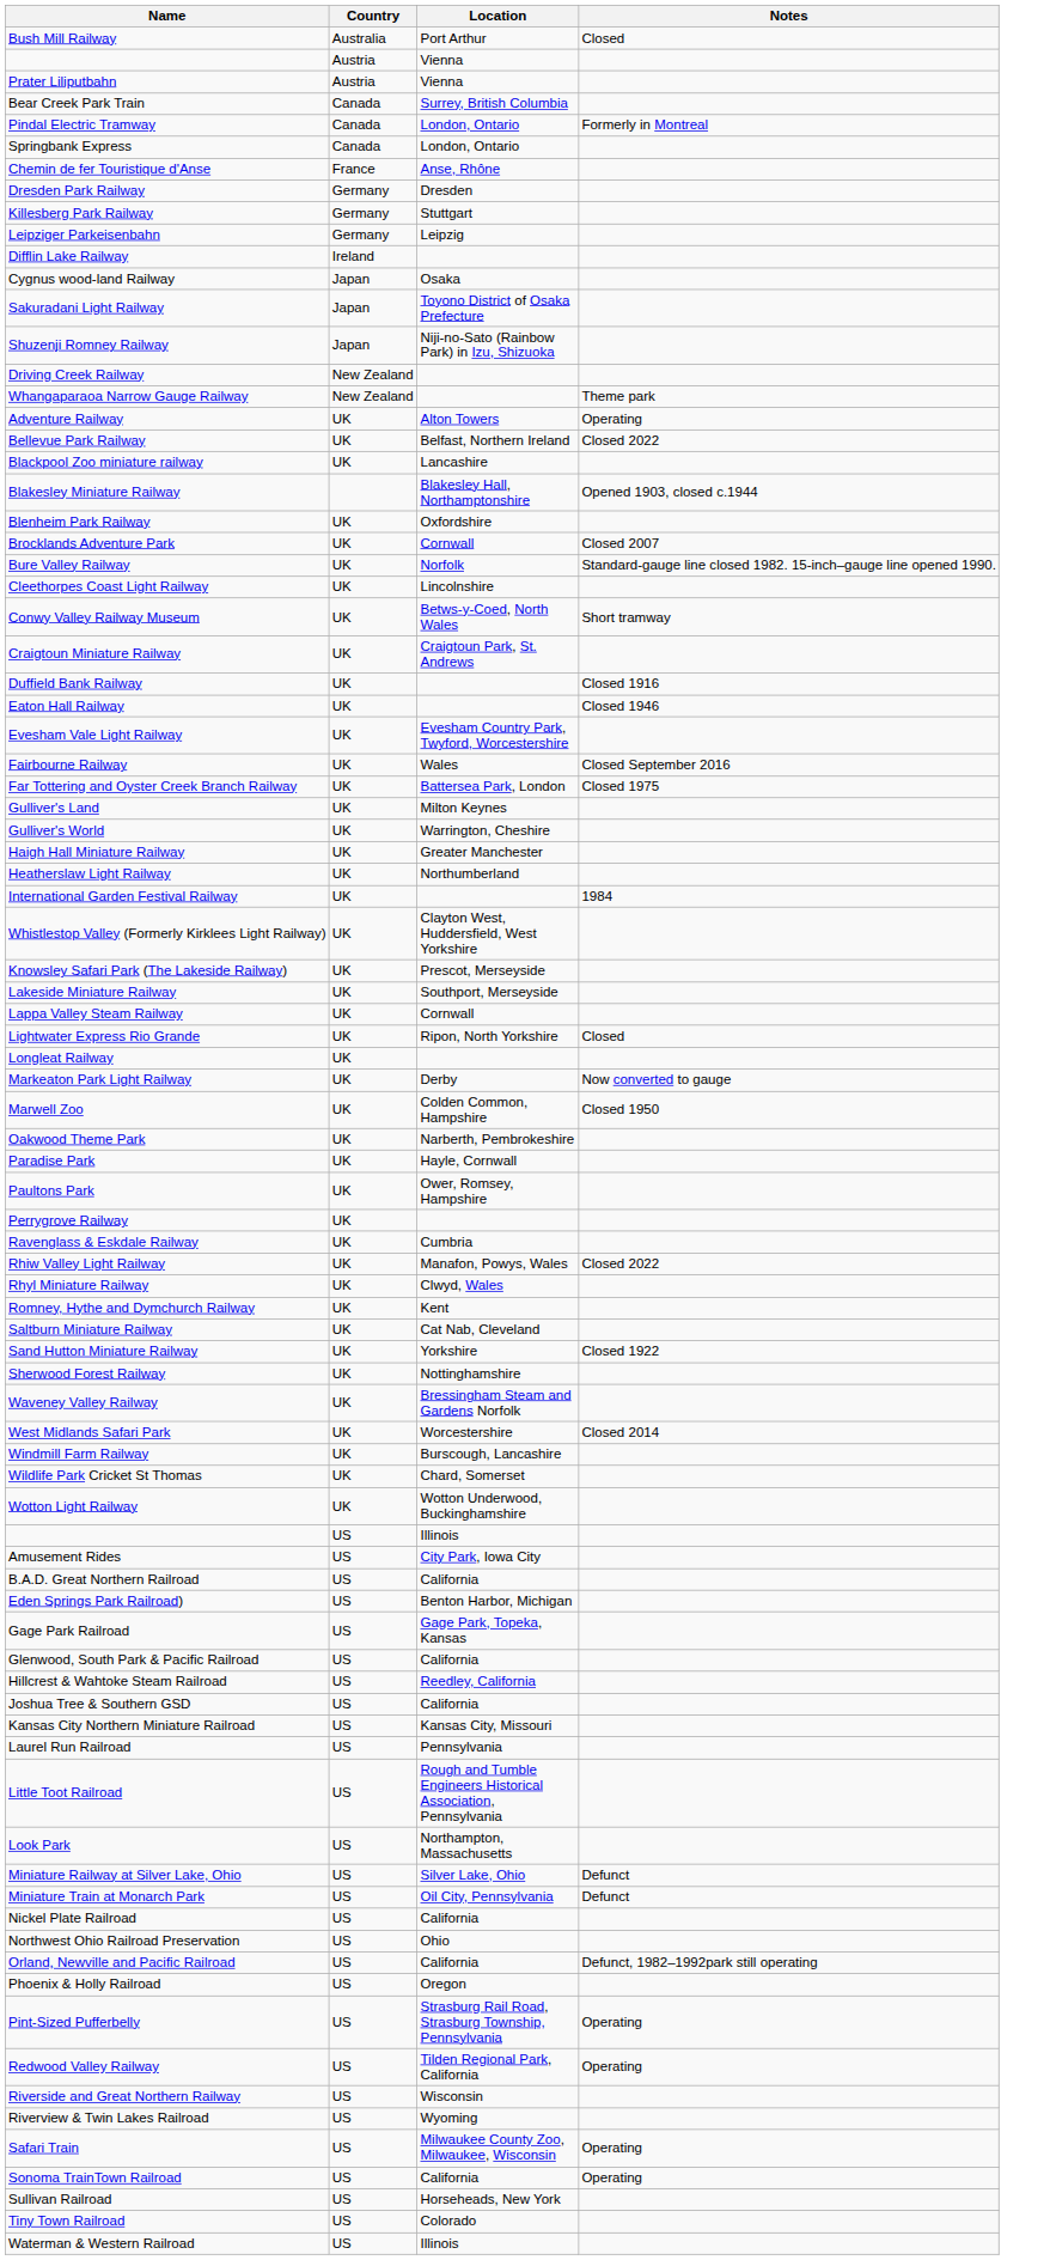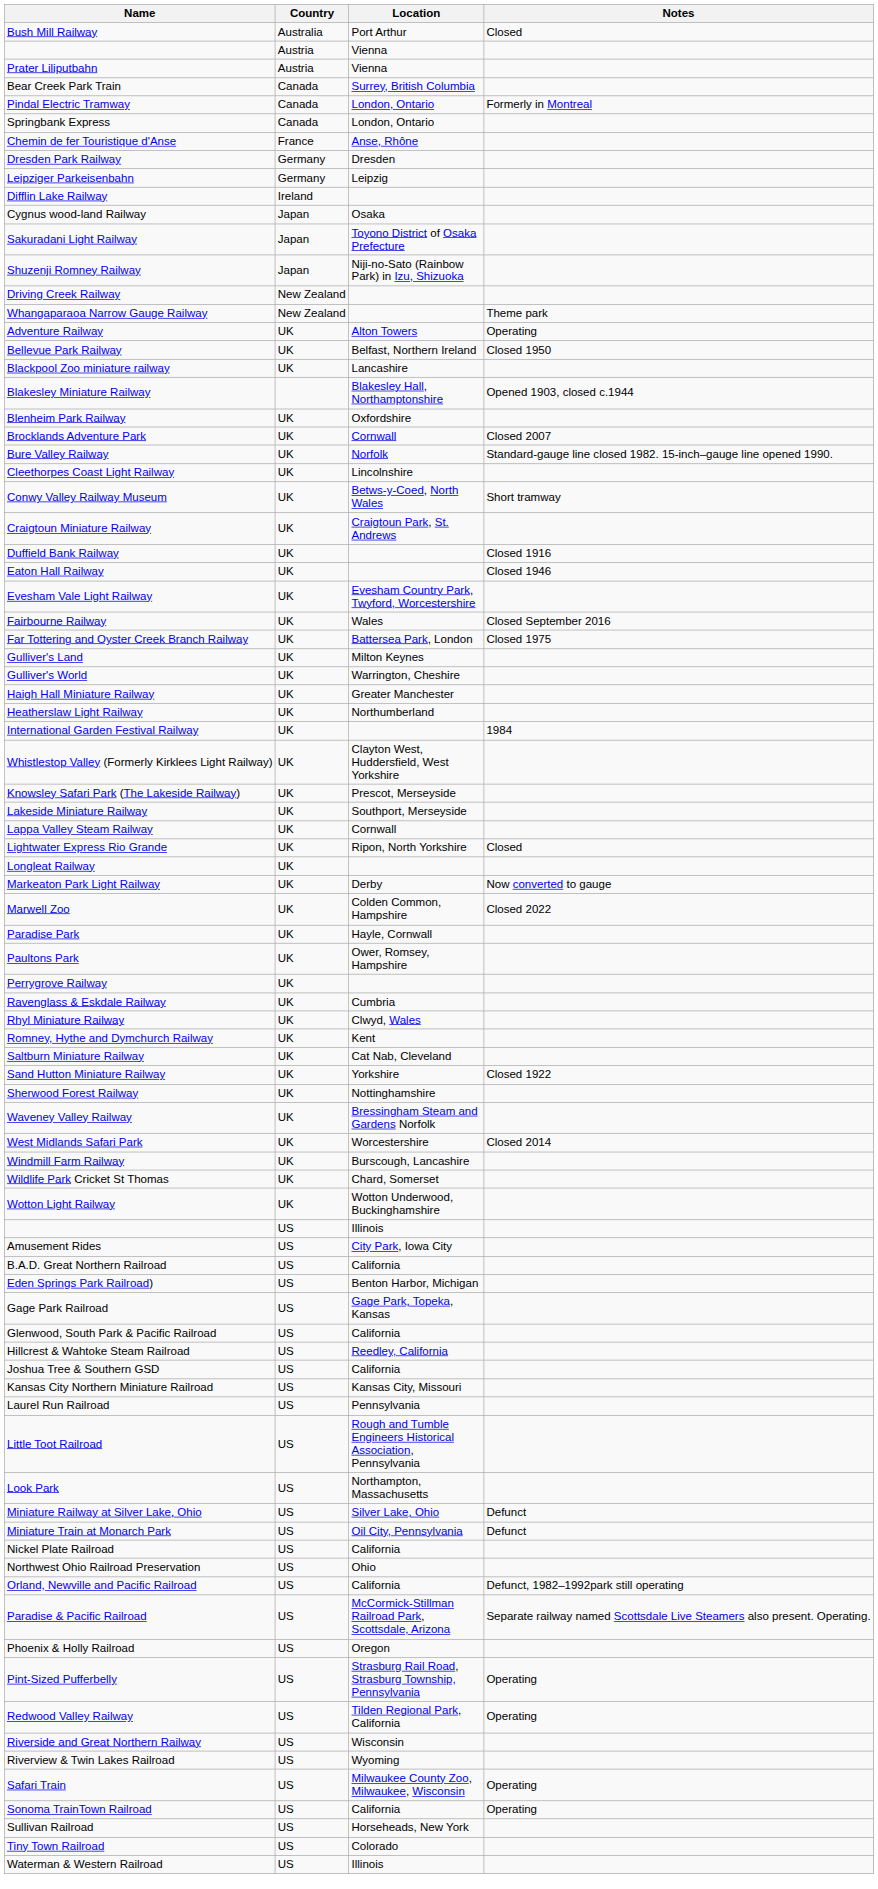 <table class="wikitable sortable">
 <tr>
 <th>Name</th>
 <th width="95">Country</th>
 <th width="180">Location</th>
 <th class="unsortable">Notes</th>
 </tr>
 <tr>
 <td><a href='#'>Bush Mill Railway</a></td>
 <td> Australia</td>
 <td>Port Arthur</td>
 <td>Closed</td>
 </tr>
 <tr>
 <td></td>
 <td> Austria</td>
 <td>Vienna</td>
 <td></td>
 </tr>
 <tr>
 <td><a href='#'>Prater Liliputbahn</a></td>
 <td> Austria</td>
 <td>Vienna</td>
 <td></td>
 </tr>
 <tr>
 <td>Bear Creek Park Train</td>
 <td> Canada</td>
 <td><a href='#'>Surrey, British Columbia</a></td>
 <td></td>
 </tr>
 <tr>
 <td><a href='#'>Pindal Electric Tramway</a></td>
 <td> Canada</td>
 <td><a href='#'>London, Ontario</a></td>
 <td>Formerly in <a href='#'>Montreal</a></td>
 </tr>
 <tr>
 <td>Springbank Express</td>
 <td> Canada</td>
 <td>London, Ontario</td>
 <td></td>
 </tr>
 <tr>
 <td><a href='#'>Chemin de fer Touristique d'Anse</a></td>
 <td> France</td>
 <td><a href='#'>Anse, Rhône</a></td>
 <td></td>
 </tr>
 <tr>
 <td><a href='#'>Dresden Park Railway</a></td>
 <td> Germany</td>
 <td>Dresden</td>
 <td></td>
 </tr>
 <tr>
-<td><a href='#'>Killesberg Park Railway</a></td>
-<td> Germany</td>
-<td>Stuttgart</td>
-<td></td>
-</tr>
-<tr>
 <td><a href='#'>Leipziger Parkeisenbahn</a></td>
 <td> Germany</td>
 <td>Leipzig</td>
 <td></td>
 </tr>
 <tr>
 <td><a href='#'>Difflin Lake Railway</a></td>
 <td> Ireland</td>
 <td></td>
 <td></td>
 </tr>
 <tr>
 <td>Cygnus wood-land Railway</td>
 <td> Japan</td>
 <td>Osaka</td>
 <td></td>
 </tr>
 <tr>
 <td><a href='#'>Sakuradani Light Railway</a></td>
 <td> Japan</td>
 <td><a href='#'>Toyono District</a> of <a href='#'>Osaka Prefecture</a></td>
 <td></td>
 </tr>
 <tr>
 <td><a href='#'>Shuzenji Romney Railway</a></td>
 <td> Japan</td>
 <td>Niji-no-Sato (Rainbow Park) in <a href='#'>Izu, Shizuoka</a></td>
 <td></td>
 </tr>
 <tr>
 <td><a href='#'>Driving Creek Railway</a></td>
 <td> New Zealand</td>
 <td></td>
 <td></td>
 </tr>
 <tr>
 <td><a href='#'>Whangaparaoa Narrow Gauge Railway</a></td>
 <td> New Zealand</td>
 <td></td>
 <td>Theme park</td>
 </tr>
 <tr>
 <td><a href='#'>Adventure Railway</a></td>
 <td> UK</td>
 <td><a href='#'>Alton Towers</a></td>
 <td>Operating</td>
 </tr>
 <tr>
 <td><a href='#'>Bellevue Park Railway</a></td>
 <td> UK</td>
 <td>Belfast, Northern Ireland</td>
-<td>Closed 2022</td>
+<td>Closed 1950</td>
 </tr>
 <tr>
 <td><a href='#'>Blackpool Zoo miniature railway</a></td>
 <td> UK</td>
 <td>Lancashire</td>
 <td></td>
 </tr>
 <tr>
 <td><a href='#'>Blakesley Miniature Railway</a></td>
 <td></td>
 <td><a href='#'>Blakesley Hall</a>, <a href='#'>Northamptonshire</a></td>
 <td>Opened 1903, closed c.1944</td>
 </tr>
 <tr>
 <td><a href='#'>Blenheim Park Railway</a></td>
 <td> UK</td>
 <td>Oxfordshire</td>
 <td></td>
 </tr>
 <tr>
 <td><a href='#'>Brocklands Adventure Park</a></td>
 <td> UK</td>
 <td><a href='#'>Cornwall</a></td>
 <td>Closed 2007</td>
 </tr>
 <tr>
 <td><a href='#'>Bure Valley Railway</a></td>
 <td> UK</td>
 <td><a href='#'>Norfolk</a></td>
 <td>Standard-gauge line closed 1982. 15-inch–gauge line opened 1990.</td>
 </tr>
 <tr>
 <td><a href='#'>Cleethorpes Coast Light Railway</a></td>
 <td> UK</td>
 <td>Lincolnshire</td>
 <td></td>
 </tr>
 <tr>
 <td><a href='#'>Conwy Valley Railway Museum</a></td>
 <td> UK</td>
 <td><a href='#'>Betws-y-Coed</a>, <a href='#'>North Wales</a></td>
 <td>Short tramway</td>
 </tr>
 <tr>
 <td><a href='#'>Craigtoun Miniature Railway</a></td>
 <td> UK</td>
 <td><a href='#'>Craigtoun Park</a>, <a href='#'>St. Andrews</a></td>
 <td></td>
 </tr>
 <tr>
 <td><a href='#'>Duffield Bank Railway</a></td>
 <td> UK</td>
 <td></td>
 <td>Closed 1916</td>
 </tr>
 <tr>
 <td><a href='#'>Eaton Hall Railway</a></td>
 <td> UK</td>
 <td></td>
 <td>Closed 1946</td>
 </tr>
 <tr>
 <td><a href='#'>Evesham Vale Light Railway</a></td>
 <td> UK</td>
 <td><a href='#'>Evesham Country Park</a>, <a href='#'>Twyford, Worcestershire</a></td>
 <td></td>
 </tr>
 <tr>
 <td><a href='#'>Fairbourne Railway</a></td>
 <td> UK</td>
 <td>Wales</td>
 <td>Closed September 2016</td>
 </tr>
 <tr>
 <td><a href='#'>Far Tottering and Oyster Creek Branch Railway</a></td>
 <td> UK</td>
 <td><a href='#'>Battersea Park</a>, London</td>
 <td>Closed 1975</td>
 </tr>
 <tr>
 <td><a href='#'>Gulliver's Land</a></td>
 <td> UK</td>
 <td>Milton Keynes</td>
 <td></td>
 </tr>
 <tr>
 <td><a href='#'>Gulliver's World</a></td>
 <td> UK</td>
 <td>Warrington, Cheshire</td>
 <td></td>
 </tr>
 <tr>
 <td><a href='#'>Haigh Hall Miniature Railway</a></td>
 <td> UK</td>
 <td>Greater Manchester</td>
 <td></td>
 </tr>
 <tr>
 <td><a href='#'>Heatherslaw Light Railway</a></td>
 <td> UK</td>
 <td>Northumberland</td>
 <td></td>
 </tr>
 <tr>
 <td><a href='#'>International Garden Festival Railway</a></td>
 <td> UK</td>
 <td></td>
 <td>1984</td>
 </tr>
 <tr>
 <td><a href='#'>Whistlestop Valley</a> (Formerly Kirklees Light Railway)</td>
 <td> UK</td>
 <td>Clayton West, Huddersfield, West Yorkshire</td>
 <td></td>
 </tr>
 <tr>
 <td><a href='#'>Knowsley Safari Park</a> (<a href='#'>The Lakeside Railway</a>)</td>
 <td> UK</td>
 <td>Prescot, Merseyside</td>
 <td></td>
 </tr>
 <tr>
 <td><a href='#'>Lakeside Miniature Railway</a></td>
 <td> UK</td>
 <td>Southport, Merseyside</td>
 <td></td>
 </tr>
 <tr>
 <td><a href='#'>Lappa Valley Steam Railway</a></td>
 <td> UK</td>
 <td>Cornwall</td>
 <td></td>
 </tr>
 <tr>
 <td><a href='#'>Lightwater Express Rio Grande</a></td>
 <td> UK</td>
 <td>Ripon, North Yorkshire</td>
 <td>Closed</td>
 </tr>
 <tr>
 <td><a href='#'>Longleat Railway</a></td>
 <td> UK</td>
 <td></td>
 <td></td>
 </tr>
 <tr>
 <td><a href='#'>Markeaton Park Light Railway</a></td>
 <td> UK</td>
 <td>Derby</td>
 <td>Now <a href='#'>converted</a> to  gauge</td>
 </tr>
 <tr>
 <td><a href='#'>Marwell Zoo</a></td>
 <td> UK</td>
 <td>Colden Common, Hampshire</td>
-<td>Closed 1950</td>
-</tr>
-<tr>
-<td><a href='#'>Oakwood Theme Park</a></td>
-<td> UK</td>
-<td>Narberth, Pembrokeshire</td>
-<td></td>
+<td>Closed 2022</td>
 </tr>
 <tr>
 <td><a href='#'>Paradise Park</a></td>
 <td> UK</td>
 <td>Hayle, Cornwall</td>
 <td></td>
 </tr>
 <tr>
 <td><a href='#'>Paultons Park</a></td>
 <td> UK</td>
 <td>Ower, Romsey, Hampshire</td>
 <td></td>
 </tr>
 <tr>
 <td><a href='#'>Perrygrove Railway</a></td>
 <td> UK</td>
 <td></td>
 <td></td>
 </tr>
 <tr>
 <td><a href='#'>Ravenglass & Eskdale Railway</a></td>
 <td> UK</td>
 <td>Cumbria</td>
 <td></td>
-</tr>
-<tr>
-<td><a href='#'>Rhiw Valley Light Railway</a></td>
-<td> UK</td>
-<td>Manafon, Powys, Wales</td>
-<td>Closed 2022</td>
 </tr>
 <tr>
 <td><a href='#'>Rhyl Miniature Railway</a></td>
 <td> UK</td>
 <td>Clwyd, <a href='#'>Wales</a></td>
 <td></td>
 </tr>
 <tr>
 <td><a href='#'>Romney, Hythe and Dymchurch Railway</a></td>
 <td> UK</td>
 <td>Kent</td>
 <td></td>
 </tr>
 <tr>
 <td><a href='#'>Saltburn Miniature Railway</a></td>
 <td> UK</td>
 <td>Cat Nab, Cleveland</td>
 <td></td>
 </tr>
 <tr>
 <td><a href='#'>Sand Hutton Miniature Railway</a></td>
 <td> UK</td>
 <td>Yorkshire</td>
 <td>Closed 1922</td>
 </tr>
 <tr>
 <td><a href='#'>Sherwood Forest Railway</a></td>
 <td> UK</td>
 <td>Nottinghamshire</td>
 <td></td>
 </tr>
 <tr>
 <td><a href='#'>Waveney Valley Railway</a></td>
 <td> UK</td>
 <td><a href='#'>Bressingham Steam and Gardens</a> Norfolk</td>
 <td></td>
 </tr>
 <tr>
 <td><a href='#'>West Midlands Safari Park</a></td>
 <td> UK</td>
 <td>Worcestershire</td>
 <td>Closed 2014</td>
 </tr>
 <tr>
 <td><a href='#'>Windmill Farm Railway</a></td>
 <td> UK</td>
 <td>Burscough, Lancashire</td>
 <td></td>
 </tr>
 <tr>
 <td><a href='#'>Wildlife Park</a> Cricket St Thomas</td>
 <td> UK</td>
 <td>Chard, Somerset</td>
 <td></td>
 </tr>
 <tr>
 <td><a href='#'>Wotton Light Railway</a></td>
 <td> UK</td>
 <td>Wotton Underwood, Buckinghamshire</td>
 <td></td>
 </tr>
 <tr>
 <td></td>
 <td> US</td>
 <td>Illinois</td>
 <td></td>
 </tr>
 <tr>
 <td>Amusement Rides</td>
 <td> US</td>
 <td><a href='#'>City Park</a>, Iowa City</td>
 <td></td>
 </tr>
 <tr>
 <td>B.A.D. Great Northern Railroad</td>
 <td> US</td>
 <td>California</td>
 <td></td>
 </tr>
 <tr>
 <td><a href='#'>Eden Springs Park Railroad</a>)</td>
 <td> US</td>
 <td>Benton Harbor, Michigan</td>
 <td></td>
 </tr>
 <tr>
 <td>Gage Park Railroad</td>
 <td> US</td>
 <td><a href='#'>Gage Park, Topeka</a>, Kansas</td>
 <td></td>
 </tr>
 <tr>
 <td>Glenwood, South Park & Pacific Railroad</td>
 <td> US</td>
 <td>California</td>
 <td></td>
 </tr>
 <tr>
 <td>Hillcrest & Wahtoke Steam Railroad</td>
 <td> US</td>
 <td><a href='#'>Reedley, California</a></td>
 <td></td>
 </tr>
 <tr>
 <td>Joshua Tree & Southern GSD</td>
 <td> US</td>
 <td>California</td>
 <td></td>
 </tr>
 <tr>
 <td>Kansas City Northern Miniature Railroad</td>
 <td> US</td>
 <td>Kansas City, Missouri</td>
 <td></td>
 </tr>
 <tr>
 <td>Laurel Run Railroad</td>
 <td> US</td>
 <td>Pennsylvania</td>
 <td></td>
 </tr>
 <tr>
 <td><a href='#'>Little Toot Railroad</a></td>
 <td> US</td>
 <td><a href='#'>Rough and Tumble Engineers Historical Association</a>, Pennsylvania</td>
 <td></td>
 </tr>
 <tr>
 <td><a href='#'>Look Park</a></td>
 <td> US</td>
 <td>Northampton, Massachusetts</td>
 <td></td>
 </tr>
 <tr>
 <td><a href='#'>Miniature Railway at Silver Lake, Ohio</a></td>
 <td> US</td>
 <td><a href='#'>Silver Lake, Ohio</a></td>
 <td>Defunct</td>
 </tr>
 <tr>
 <td><a href='#'>Miniature Train at Monarch Park</a></td>
 <td> US</td>
 <td><a href='#'>Oil City, Pennsylvania</a></td>
 <td>Defunct</td>
 </tr>
 <tr>
 <td Nickel Plate (Miniature) Railroad>Nickel Plate Railroad</td>
 <td> US</td>
 <td>California</td>
 <td></td>
 </tr>
 <tr>
 <td>Northwest Ohio Railroad Preservation</td>
 <td> US</td>
 <td>Ohio</td>
 <td></td>
 </tr>
 <tr>
 <td><a href='#'>Orland, Newville and Pacific Railroad</a></td>
 <td> US</td>
 <td>California</td>
 <td>Defunct, 1982–1992park still operating</td>
 </tr>
 <tr>
+<td><a href='#'>Paradise & Pacific Railroad</a></td>
+<td> US</td>
+<td><a href='#'>McCormick-Stillman Railroad Park</a>, <a href='#'>Scottsdale, Arizona</a></td>
+<td> Separate  railway named <a href='#'>Scottsdale Live Steamers</a> also present. Operating.</td>
+</tr>
+<tr>
 <td>Phoenix & Holly Railroad</td>
 <td> US</td>
 <td>Oregon</td>
 <td></td>
 </tr>
 <tr>
 <td><a href='#'>Pint-Sized Pufferbelly</a></td>
 <td> US</td>
 <td><a href='#'>Strasburg Rail Road</a>, <a href='#'>Strasburg Township, Pennsylvania</a></td>
 <td> Operating</td>
 </tr>
 <tr>
 <td><a href='#'>Redwood Valley Railway</a></td>
 <td> US</td>
 <td><a href='#'>Tilden Regional Park</a>, California</td>
 <td> Operating</td>
 </tr>
 <tr>
 <td><a href='#'>Riverside and Great Northern Railway</a></td>
 <td> US</td>
 <td>Wisconsin</td>
 <td></td>
 </tr>
 <tr>
 <td>Riverview & Twin Lakes Railroad</td>
 <td> US</td>
 <td>Wyoming</td>
 <td></td>
 </tr>
 <tr>
 <td><a href='#'>Safari Train</a></td>
 <td> US</td>
 <td><a href='#'>Milwaukee County Zoo</a>, <a href='#'>Milwaukee</a>, <a href='#'>Wisconsin</a></td>
 <td>Operating</td>
 </tr>
 <tr>
 <td><a href='#'>Sonoma TrainTown Railroad</a></td>
 <td> US</td>
 <td>California</td>
 <td> Operating</td>
 </tr>
 <tr>
 <td>Sullivan Railroad</td>
 <td> US</td>
 <td>Horseheads, New York</td>
 <td></td>
 </tr>
 <tr>
 <td><a href='#'>Tiny Town Railroad</a></td>
 <td> US</td>
 <td>Colorado</td>
 <td></td>
 </tr>
 <tr>
 <td>Waterman & Western Railroad</td>
 <td> US</td>
 <td>Illinois</td>
 <td></td>
 </tr>
 </table>
